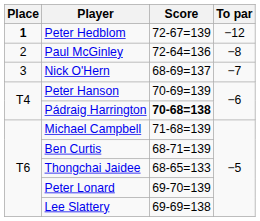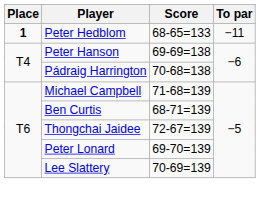 <table class="wikitable">
 <tr>
 <th>Place</th>
 <th>Player</th>
 <th>Score</th>
 <th>To par</th>
 </tr>
 <tr>
 <td align=center><strong>1</strong></td>
 <td> <a href='#'>Peter Hedblom</a></td>
-<td align=center>72-67=139</td>
-<td align=center>−12</td>
-</tr>
-<tr>
-<td align=center>2</td>
-<td> <a href='#'>Paul McGinley</a></td>
-<td align=center>72-64=136</td>
-<td align=center>−8</td>
-</tr>
-<tr>
-<td align=center>3</td>
-<td> <a href='#'>Nick O'Hern</a></td>
-<td align=center>68-69=137</td>
-<td align=center>−7</td>
+<td align=center>68-65=133</td>
+<td align=center>−11</td>
 </tr>
 <tr>
 <td rowspan="2" align=center>T4</td>
 <td> <a href='#'>Peter Hanson</a></td>
-<td align=center>70-69=139</td>
+<td align=center>69-69=138</td>
 <td rowspan="2" align=center>−6</td>
 </tr>
 <tr>
 <td> <a href='#'>Pádraig Harrington</a></td>
-<td align=center><strong>70-68=138</strong></td>
+<td align=center>70-68=138</td>
 </tr>
 <tr>
 <td rowspan="5" align=center>T6</td>
 <td> <a href='#'>Michael Campbell</a></td>
 <td align=center>71-68=139</td>
 <td rowspan="5" align=center>−5</td>
 </tr>
 <tr>
 <td> <a href='#'>Ben Curtis</a></td>
 <td align=center>68-71=139</td>
 </tr>
 <tr>
 <td> <a href='#'>Thongchai Jaidee</a></td>
-<td align=center>68-65=133</td>
+<td align=center>72-67=139</td>
 </tr>
 <tr>
 <td> <a href='#'>Peter Lonard</a></td>
 <td align=center>69-70=139</td>
 </tr>
 <tr>
 <td> <a href='#'>Lee Slattery</a></td>
-<td align=center>69-69=138</td>
+<td align=center>70-69=139</td>
 </tr>
 </table>
